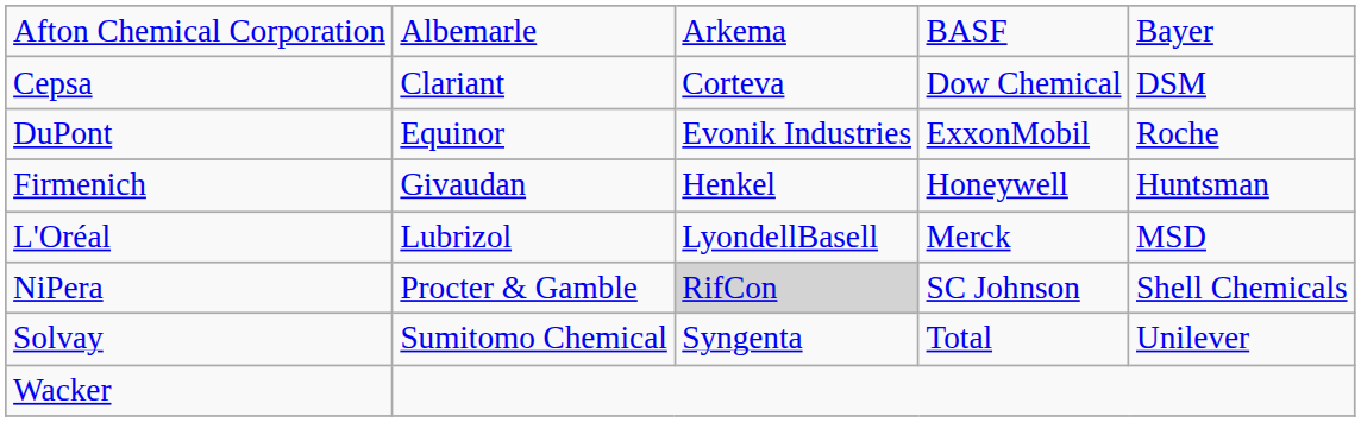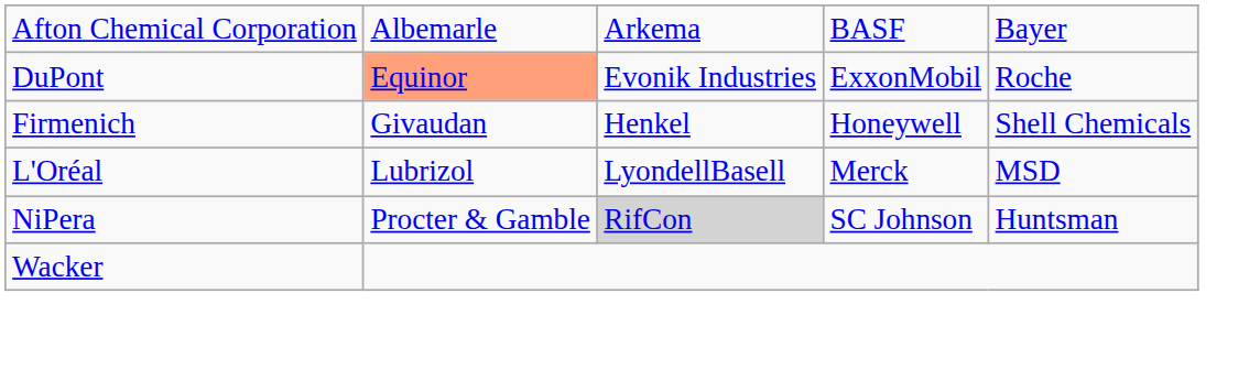 <table class="wikitable">
 <tr>
 <td><a href='#'>Afton Chemical Corporation</a></td>
 <td><a href='#'>Albemarle</a></td>
 <td><a href='#'>Arkema</a></td>
 <td><a href='#'>BASF</a></td>
 <td><a href='#'>Bayer</a></td>
 </tr>
 <tr>
-<td><a href='#'>Cepsa</a></td>
-<td><a href='#'>Clariant</a></td>
-<td><a href='#'>Corteva</a></td>
-<td><a href='#'>Dow Chemical</a></td>
-<td><a href='#'>DSM</a></td>
-</tr>
-<tr>
 <td><a href='#'>DuPont</a></td>
-<td><a href='#'>Equinor</a></td>
+<td style="background: lightsalmon;"><a href='#'>Equinor</a></td>
 <td><a href='#'>Evonik Industries</a></td>
 <td><a href='#'>ExxonMobil</a></td>
 <td><a href='#'>Roche</a></td>
 </tr>
 <tr>
 <td><a href='#'>Firmenich</a></td>
 <td><a href='#'>Givaudan</a></td>
 <td><a href='#'>Henkel</a></td>
 <td><a href='#'>Honeywell</a></td>
-<td><a href='#'>Huntsman</a></td>
+<td><a href='#'>Shell Chemicals</a></td>
 </tr>
 <tr>
 <td><a href='#'>L'Oréal</a></td>
 <td><a href='#'>Lubrizol</a></td>
 <td><a href='#'>LyondellBasell</a></td>
 <td><a href='#'>Merck</a></td>
 <td><a href='#'>MSD</a></td>
 </tr>
 <tr>
 <td><a href='#'>NiPera</a></td>
 <td><a href='#'>Procter & Gamble</a></td>
 <td style="background: lightgrey;"><a href='#'>RifCon</a></td>
 <td><a href='#'>SC Johnson</a></td>
-<td><a href='#'>Shell Chemicals</a></td>
-</tr>
-<tr>
-<td><a href='#'>Solvay</a></td>
-<td><a href='#'>Sumitomo Chemical</a></td>
-<td><a href='#'>Syngenta</a></td>
-<td><a href='#'>Total</a></td>
-<td><a href='#'>Unilever</a></td>
+<td><a href='#'>Huntsman</a></td>
 </tr>
 <tr>
 <td><a href='#'>Wacker</a></td>
 </tr>
 </table>
